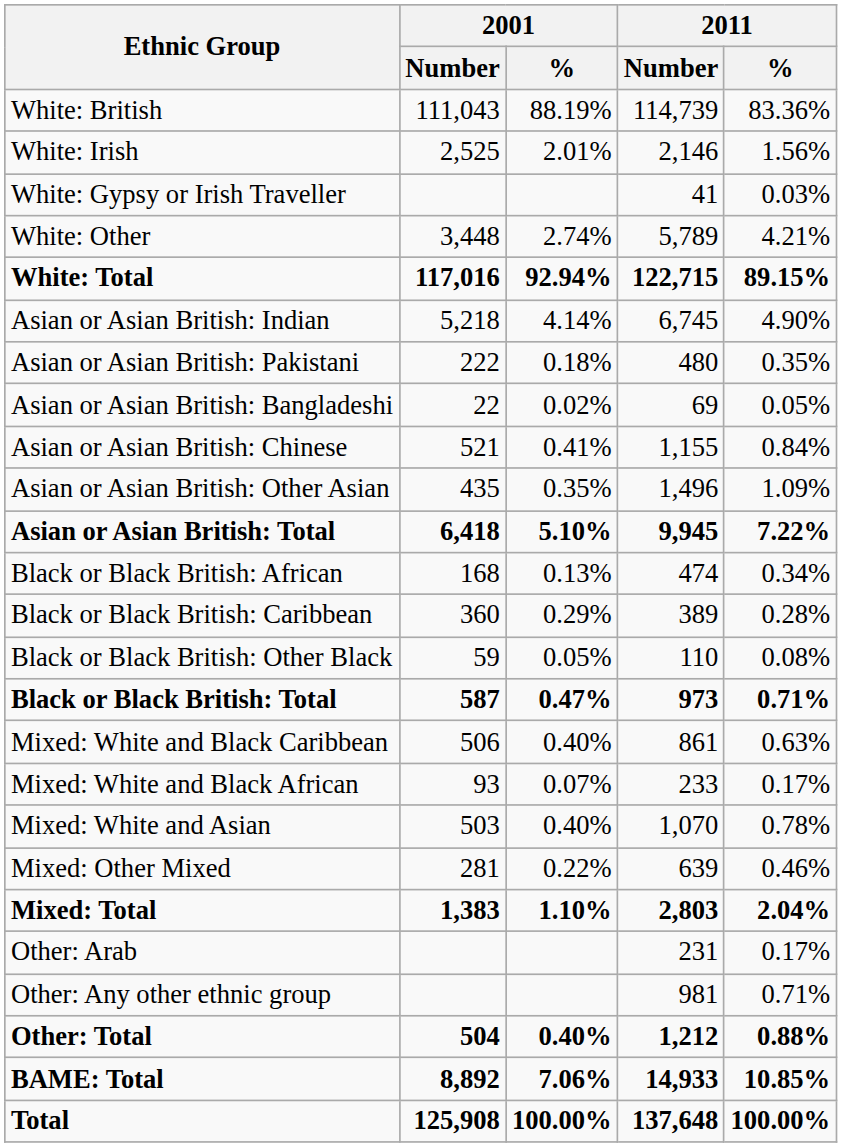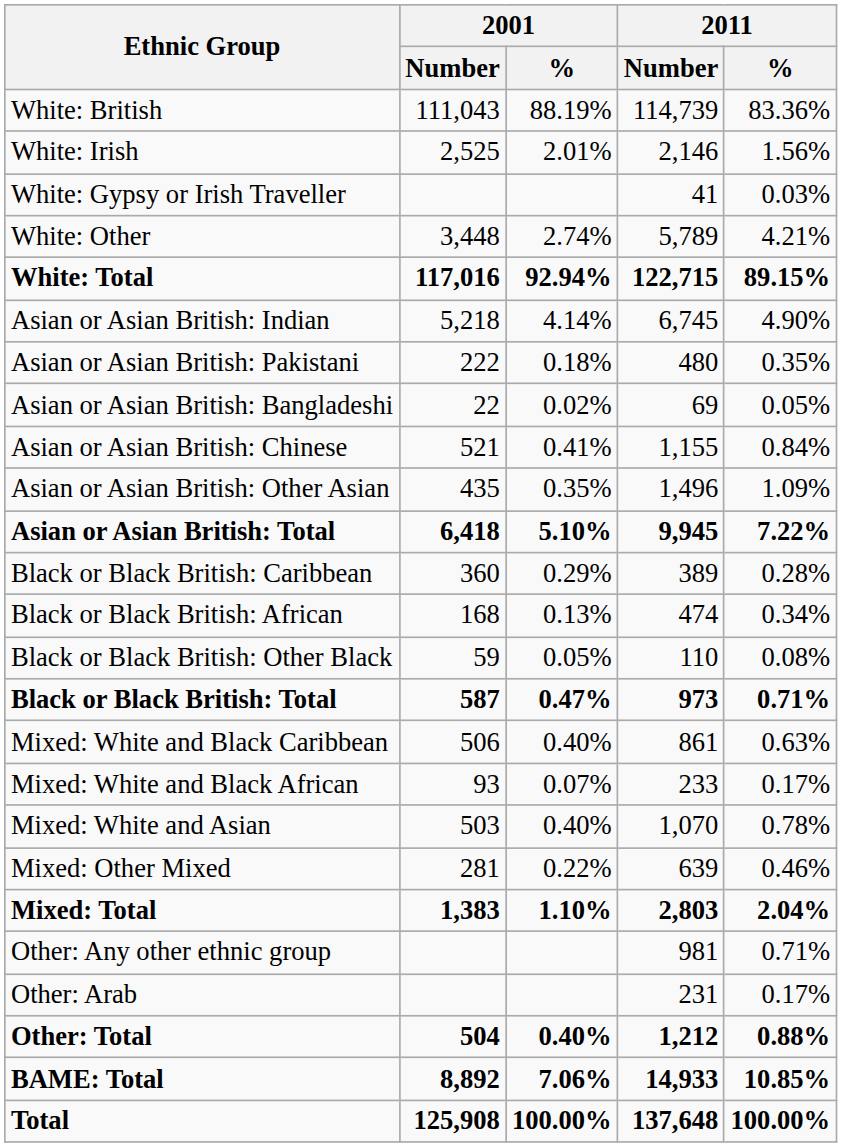 <table class="wikitable sortable" style="text-align:right">
 <tr>
 <th rowspan="2">Ethnic Group</th>
 <th colspan="2">2001</th>
 <th colspan="2">2011</th>
 </tr>
 <tr>
 <th>Number</th>
 <th>%</th>
 <th>Number</th>
 <th>%</th>
 </tr>
 <tr>
 <td style="text-align:left">White: British</td>
 <td>111,043</td>
 <td>88.19%</td>
 <td>114,739</td>
 <td>83.36%</td>
 </tr>
 <tr>
 <td style="text-align:left">White: Irish</td>
 <td>2,525</td>
 <td>2.01%</td>
 <td>2,146</td>
 <td>1.56%</td>
 </tr>
 <tr>
 <td style="text-align:left">White: Gypsy or Irish Traveller</td>
 <td></td>
 <td></td>
 <td>41</td>
 <td>0.03%</td>
 </tr>
 <tr>
 <td style="text-align:left">White: Other</td>
 <td>3,448</td>
 <td>2.74%</td>
 <td>5,789</td>
 <td>4.21%</td>
 </tr>
 <tr>
 <td style="text-align:left"><strong>White: Total</strong></td>
 <td><strong>117,016</strong></td>
 <td><strong>92.94%</strong></td>
 <td><strong>122,715</strong></td>
 <td><strong>89.15%</strong></td>
 </tr>
 <tr>
 <td style="text-align:left">Asian or Asian British: Indian</td>
 <td>5,218</td>
 <td>4.14%</td>
 <td>6,745</td>
 <td>4.90%</td>
 </tr>
 <tr>
 <td style="text-align:left">Asian or Asian British: Pakistani</td>
 <td>222</td>
 <td>0.18%</td>
 <td>480</td>
 <td>0.35%</td>
 </tr>
 <tr>
 <td style="text-align:left">Asian or Asian British: Bangladeshi</td>
 <td>22</td>
 <td>0.02%</td>
 <td>69</td>
 <td>0.05%</td>
 </tr>
 <tr>
 <td style="text-align:left">Asian or Asian British: Chinese</td>
 <td>521</td>
 <td>0.41%</td>
 <td>1,155</td>
 <td>0.84%</td>
 </tr>
 <tr>
 <td style="text-align:left">Asian or Asian British: Other Asian</td>
 <td>435</td>
 <td>0.35%</td>
 <td>1,496</td>
 <td>1.09%</td>
 </tr>
 <tr>
 <td style="text-align:left"><strong>Asian or Asian British: Total</strong></td>
 <td><strong>6,418</strong></td>
 <td><strong>5.10%</strong></td>
 <td><strong>9,945</strong></td>
 <td><strong>7.22%</strong></td>
 </tr>
 <tr>
+<td style="text-align:left">Black or Black British: Caribbean</td>
+<td>360</td>
+<td>0.29%</td>
+<td>389</td>
+<td>0.28%</td>
+</tr>
+<tr>
 <td style="text-align:left">Black or Black British: African</td>
 <td>168</td>
 <td>0.13%</td>
 <td>474</td>
 <td>0.34%</td>
-</tr>
-<tr>
-<td style="text-align:left">Black or Black British: Caribbean</td>
-<td>360</td>
-<td>0.29%</td>
-<td>389</td>
-<td>0.28%</td>
 </tr>
 <tr>
 <td style="text-align:left">Black or Black British: Other Black</td>
 <td>59</td>
 <td>0.05%</td>
 <td>110</td>
 <td>0.08%</td>
 </tr>
 <tr>
 <td style="text-align:left"><strong>Black or Black British: Total</strong></td>
 <td><strong>587</strong></td>
 <td><strong>0.47%</strong></td>
 <td><strong>973</strong></td>
 <td><strong>0.71%</strong></td>
 </tr>
 <tr>
 <td style="text-align:left">Mixed: White and Black Caribbean</td>
 <td>506</td>
 <td>0.40%</td>
 <td>861</td>
 <td>0.63%</td>
 </tr>
 <tr>
 <td style="text-align:left">Mixed: White and Black African</td>
 <td>93</td>
 <td>0.07%</td>
 <td>233</td>
 <td>0.17%</td>
 </tr>
 <tr>
 <td style="text-align:left">Mixed: White and Asian</td>
 <td>503</td>
 <td>0.40%</td>
 <td>1,070</td>
 <td>0.78%</td>
 </tr>
 <tr>
 <td style="text-align:left">Mixed: Other Mixed</td>
 <td>281</td>
 <td>0.22%</td>
 <td>639</td>
 <td>0.46%</td>
 </tr>
 <tr>
 <td style="text-align:left"><strong>Mixed: Total</strong></td>
 <td><strong>1,383</strong></td>
 <td><strong>1.10%</strong></td>
 <td><strong>2,803</strong></td>
 <td><strong>2.04%</strong></td>
 </tr>
 <tr>
+<td style="text-align:left">Other: Any other ethnic group</td>
+<td></td>
+<td></td>
+<td>981</td>
+<td>0.71%</td>
+</tr>
+<tr>
 <td style="text-align:left">Other: Arab</td>
 <td></td>
 <td></td>
 <td>231</td>
 <td>0.17%</td>
-</tr>
-<tr>
-<td style="text-align:left">Other: Any other ethnic group</td>
-<td></td>
-<td></td>
-<td>981</td>
-<td>0.71%</td>
 </tr>
 <tr>
 <td style="text-align:left"><strong>Other: Total</strong></td>
 <td><strong>504</strong></td>
 <td><strong>0.40%</strong></td>
 <td><strong>1,212</strong></td>
 <td><strong>0.88%</strong></td>
 </tr>
 <tr>
 <td style="text-align:left"><strong>BAME: Total</strong></td>
 <td><strong>8,892</strong></td>
 <td><strong>7.06%</strong></td>
 <td><strong>14,933</strong></td>
 <td><strong>10.85%</strong></td>
 </tr>
 <tr>
 <td style="text-align:left"><strong>Total</strong></td>
 <td><strong>125,908</strong></td>
 <td><strong>100.00%</strong></td>
 <td><strong>137,648</strong></td>
 <td><strong>100.00%</strong></td>
 </tr>
 </table>
